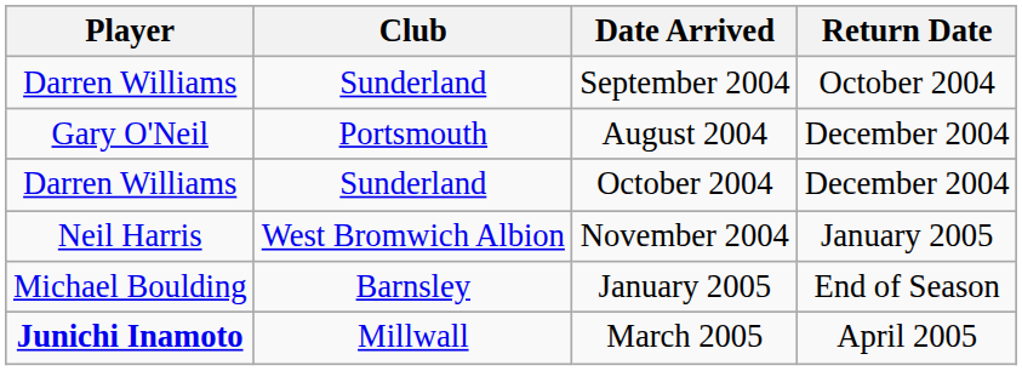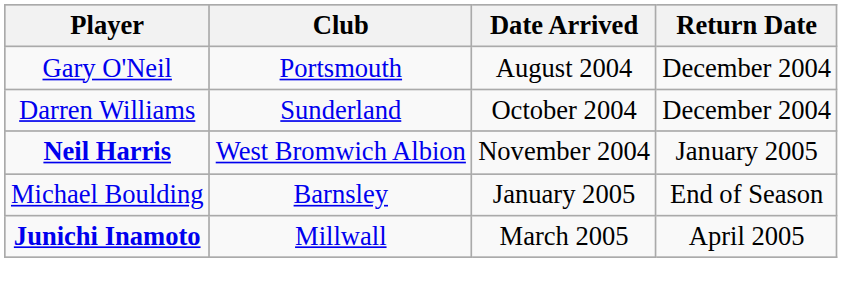 <table class="wikitable" style="text-align: center">
 <tr>
 <th>Player</th>
 <th>Club</th>
 <th>Date Arrived</th>
 <th>Return Date</th>
-</tr>
-<tr>
-<td><a href='#'>Darren Williams</a></td>
-<td><a href='#'>Sunderland</a></td>
-<td>September 2004</td>
-<td>October 2004</td>
 </tr>
 <tr>
 <td><a href='#'>Gary O'Neil</a></td>
 <td><a href='#'>Portsmouth</a></td>
 <td>August 2004</td>
 <td>December 2004</td>
 </tr>
 <tr>
 <td><a href='#'>Darren Williams</a></td>
 <td><a href='#'>Sunderland</a></td>
 <td>October 2004</td>
 <td>December 2004</td>
 </tr>
 <tr>
-<td><a href='#'>Neil Harris</a></td>
+<td><strong><a href='#'>Neil Harris</a></strong></td>
 <td><a href='#'>West Bromwich Albion</a></td>
 <td>November 2004</td>
 <td>January 2005</td>
 </tr>
 <tr>
 <td><a href='#'>Michael Boulding</a></td>
 <td><a href='#'>Barnsley</a></td>
 <td>January 2005</td>
 <td>End of Season</td>
 </tr>
 <tr>
 <td><strong><a href='#'>Junichi Inamoto</a></strong></td>
 <td><a href='#'>Millwall</a></td>
 <td>March 2005</td>
 <td>April 2005</td>
 </tr>
 </table>
